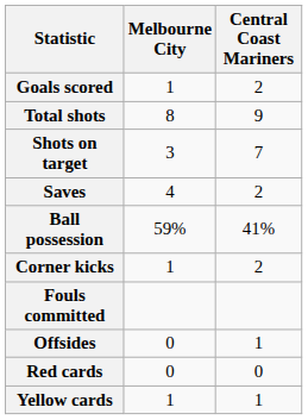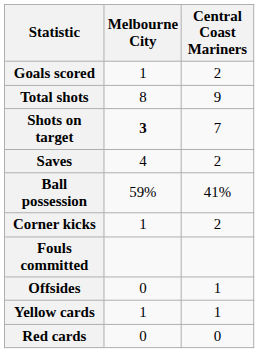 <table class="wikitable plainrowheaders" style="text-align:center">
 <tr>
 <th scope="col" style="width:100px">Statistic</th>
 <th scope="col" style="width:70px">Melbourne City</th>
 <th scope="col" style="width:70px">Central Coast Mariners</th>
 </tr>
 <tr>
 <th scope=row>Goals scored</th>
 <td>1</td>
 <td>2</td>
 </tr>
 <tr>
 <th scope=row>Total shots</th>
 <td>8</td>
 <td>9</td>
 </tr>
 <tr>
 <th scope=row>Shots on target</th>
-<td>3</td>
+<td><strong>3</strong></td>
 <td>7</td>
 </tr>
 <tr>
 <th scope=row>Saves</th>
 <td>4</td>
 <td>2</td>
 </tr>
 <tr>
 <th scope=row>Ball possession</th>
 <td>59%</td>
 <td>41%</td>
 </tr>
 <tr>
 <th scope=row>Corner kicks</th>
 <td>1</td>
 <td>2</td>
 </tr>
 <tr>
 <th scope=row>Fouls committed</th>
 <td></td>
 <td></td>
 </tr>
 <tr>
 <th scope=row>Offsides</th>
 <td>0</td>
 <td>1</td>
 </tr>
 <tr>
+<th scope=row>Yellow cards</th>
+<td>1</td>
+<td>1</td>
+</tr>
+<tr>
 <th scope=row>Red cards</th>
 <td>0</td>
 <td>0</td>
 </tr>
-<tr>
-<th scope=row>Yellow cards</th>
-<td>1</td>
-<td>1</td>
-</tr>
 </table>
